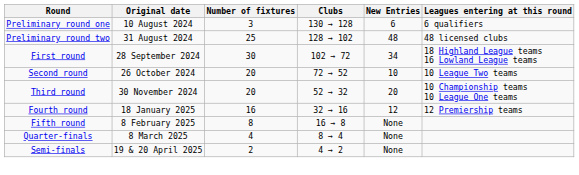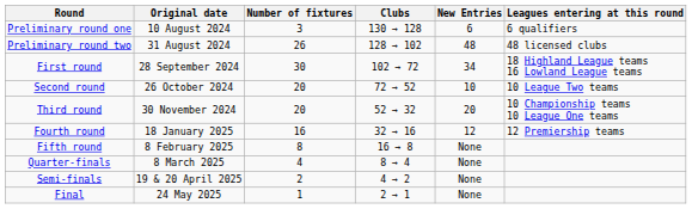 <table class="wikitable" style="text-align:center">
 <tr>
 <th>Round</th>
 <th>Original date</th>
 <th>Number of fixtures</th>
 <th style="width:100px">Clubs</th>
 <th>New Entries</th>
 <th>Leagues entering at this round</th>
 </tr>
 <tr>
 <td><a href='#'>Preliminary round one</a></td>
 <td>10 August 2024</td>
 <td>3</td>
 <td>130 → 128</td>
 <td>6</td>
 <td align="left">6 qualifiers</td>
 </tr>
 <tr>
 <td><a href='#'>Preliminary round two</a></td>
 <td>31 August 2024</td>
-<td>25</td>
+<td>26</td>
 <td>128 → 102</td>
 <td>48</td>
 <td align="left">48 licensed clubs</td>
 </tr>
 <tr>
 <td><a href='#'>First round</a></td>
 <td>28 September 2024</td>
 <td>30</td>
 <td>102 → 72</td>
 <td>34</td>
 <td align="left">18 <a href='#'>Highland League</a> teams<br>16 <a href='#'>Lowland League</a> teams</td>
 </tr>
 <tr>
 <td><a href='#'>Second round</a></td>
 <td>26 October 2024</td>
 <td>20</td>
 <td>72 → 52</td>
 <td>10</td>
 <td align="left">10 <a href='#'>League Two</a> teams</td>
 </tr>
 <tr>
 <td><a href='#'>Third round</a></td>
 <td>30 November 2024</td>
 <td>20</td>
 <td>52 → 32</td>
 <td>20</td>
 <td align="left">10 <a href='#'>Championship</a> teams<br>10 <a href='#'>League One</a> teams</td>
 </tr>
 <tr>
 <td><a href='#'>Fourth round</a></td>
 <td>18 January 2025</td>
 <td>16</td>
 <td>32 → 16</td>
 <td>12</td>
 <td align="left">12 <a href='#'>Premiership</a> teams</td>
 </tr>
 <tr>
 <td><a href='#'>Fifth round</a></td>
 <td>8 February 2025</td>
 <td>8</td>
 <td>16 → 8</td>
 <td>None</td>
 <td></td>
 </tr>
 <tr>
 <td><a href='#'>Quarter-finals</a></td>
 <td>8 March 2025</td>
 <td>4</td>
 <td>8 → 4</td>
 <td>None</td>
 <td></td>
 </tr>
 <tr>
 <td><a href='#'>Semi-finals</a></td>
 <td>19 & 20 April 2025</td>
 <td>2</td>
 <td>4 → 2</td>
 <td>None</td>
 <td></td>
 </tr>
+<tr>
+<td><a href='#'>Final</a></td>
+<td>24 May 2025</td>
+<td>1</td>
+<td>2 → 1</td>
+<td>None</td>
+<td></td>
+</tr>
 </table>
